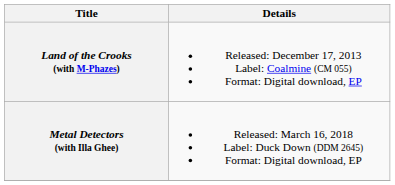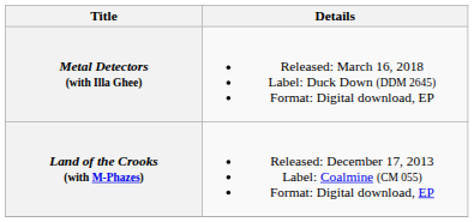 <table class="wikitable plainrowheaders" style="text-align:center;">
 <tr>
 <th scope="col" style="width:14em;">Title</th>
 <th scope="col" style="width:19em;">Details</th>
 </tr>
 <tr>
+<th scope="row"><em>Metal Detectors</em><br><small>(with Illa Ghee)</small></th>
+<td><br><ul><li>Released: March 16, 2018</li><li>Label: Duck Down <small>(DDM 2645)</small></li><li>Format: Digital download, EP</li></ul></td>
+</tr>
+<tr>
 <th scope="row"><em>Land of the Crooks</em><br><small>(with <a href='#'>M-Phazes</a>)</small></th>
 <td><br><ul><li>Released: December 17, 2013</li><li>Label: <a href='#'>Coalmine</a> <small>(CM 055)</small></li><li>Format: Digital download, <a href='#'>EP</a></li></ul></td>
 </tr>
 <tr>
-<th scope="row"><em>Metal Detectors</em><br><small>(with Illa Ghee)</small></th>
-<td><br><ul><li>Released: March 16, 2018</li><li>Label: Duck Down <small>(DDM 2645)</small></li><li>Format: Digital download, EP</li></ul></td>
-</tr>
-<tr>
 </tr>
 </table>
